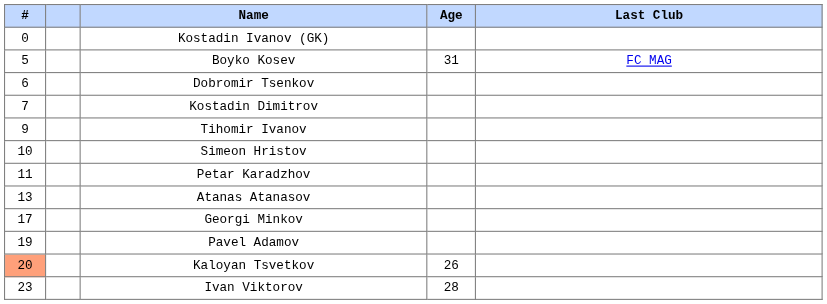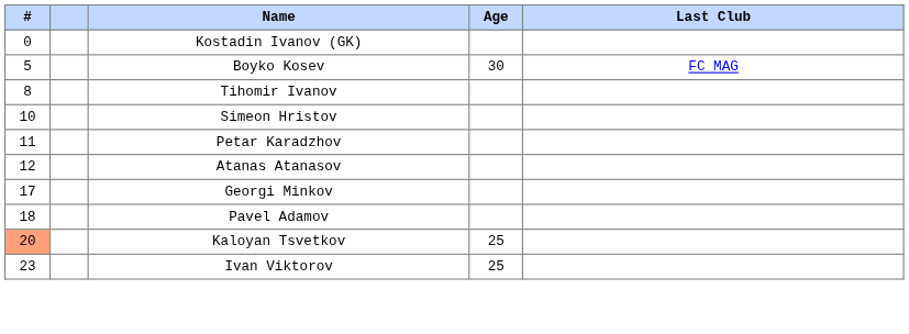 <table border=1 style="border-collapse:collapse; font-size:90%;" cellpadding=3 cellspacing=0 width=60%>
 <tr bgcolor=#C1D8FF>
 <th width=2%>#</th>
 <th width=2%></th>
 <th width=20%>Name</th>
 <th width=2%>Age</th>
 <th width=20%>Last Club</th>
 </tr>
 <tr align=center>
 <td>0</td>
 <td></td>
 <td>Kostadin Ivanov (GK)</td>
 <td></td>
 <td></td>
 </tr>
 <tr align=center>
 <td>5</td>
 <td></td>
 <td>Boyko Kosev</td>
-<td>31</td>
+<td>30</td>
 <td><a href='#'>FC MAG</a></td>
 </tr>
 <tr align=center>
-<td>6</td>
-<td></td>
-<td>Dobromir Tsenkov</td>
-<td></td>
-<td></td>
-</tr>
-<tr align=center>
-<td>7</td>
-<td></td>
-<td>Kostadin Dimitrov</td>
-<td></td>
-<td></td>
-</tr>
-<tr align=center>
-<td>9</td>
+<td>8</td>
 <td></td>
 <td>Tihomir Ivanov</td>
 <td></td>
 <td></td>
 </tr>
 <tr align=center>
 <td>10</td>
 <td></td>
 <td>Simeon Hristov</td>
 <td></td>
 <td></td>
 </tr>
 <tr align=center>
 <td>11</td>
 <td></td>
 <td>Petar Karadzhov</td>
 <td></td>
 <td></td>
 </tr>
 <tr align=center>
-<td>13</td>
+<td>12</td>
 <td></td>
 <td>Atanas Atanasov</td>
 <td></td>
 <td></td>
 </tr>
 <tr align=center>
 <td>17</td>
 <td></td>
 <td>Georgi Minkov</td>
 <td></td>
 <td></td>
 </tr>
 <tr align=center>
-<td>19</td>
+<td>18</td>
 <td></td>
 <td>Pavel Adamov</td>
 <td></td>
 <td></td>
 </tr>
 <tr align=center>
 <td style="background: lightsalmon;">20</td>
 <td></td>
 <td>Kaloyan Tsvetkov</td>
-<td>26</td>
+<td>25</td>
 <td></td>
 </tr>
 <tr align=center>
 <td>23</td>
 <td></td>
 <td>Ivan Viktorov</td>
-<td>28</td>
+<td>25</td>
 </tr>
 </table>
